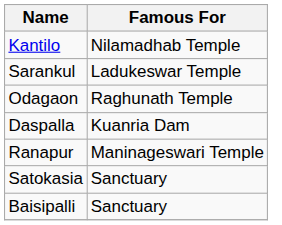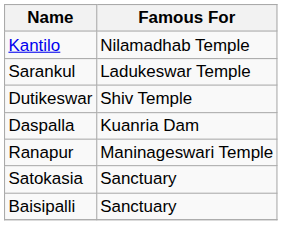 <table class="wikitable" border="1">
 <tr>
 <th>Name</th>
 <th>Famous For</th>
 </tr>
 <tr>
 <td><a href='#'>Kantilo</a></td>
 <td>Nilamadhab Temple</td>
 </tr>
 <tr>
 <td>Sarankul</td>
 <td>Ladukeswar Temple</td>
 </tr>
 <tr>
-<td>Odagaon</td>
-<td>Raghunath Temple</td>
+<td>Dutikeswar</td>
+<td>Shiv Temple</td>
 </tr>
 <tr>
 <td>Daspalla</td>
 <td>Kuanria Dam</td>
 </tr>
 <tr>
 <td>Ranapur</td>
 <td>Maninageswari Temple</td>
 </tr>
 <tr>
 <td>Satokasia</td>
 <td>Sanctuary</td>
 </tr>
 <tr>
 <td>Baisipalli</td>
 <td>Sanctuary</td>
 </tr>
 <tr>
 </tr>
 </table>
